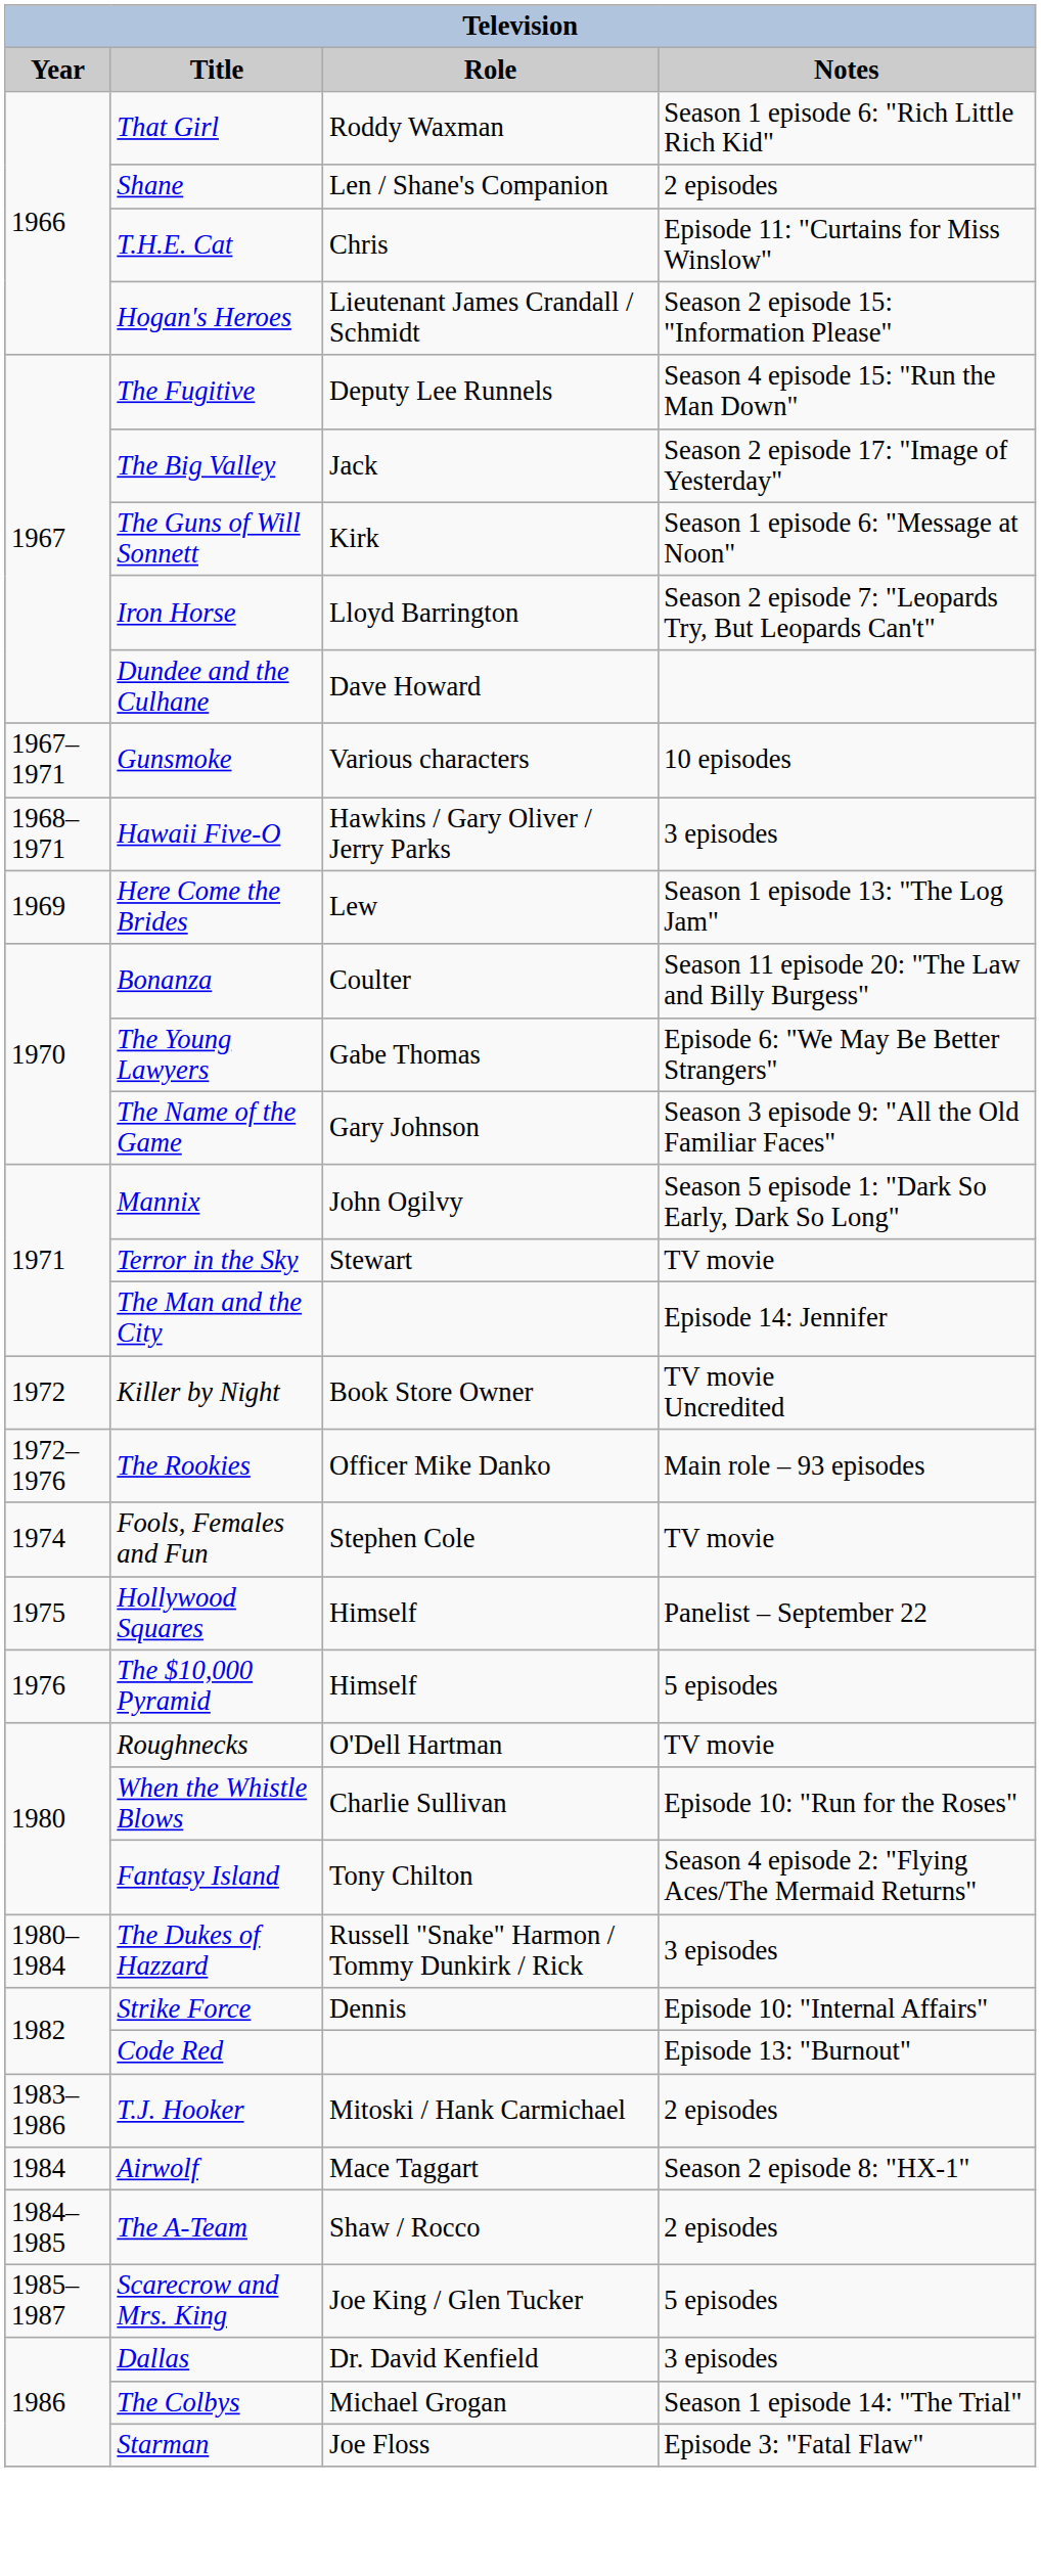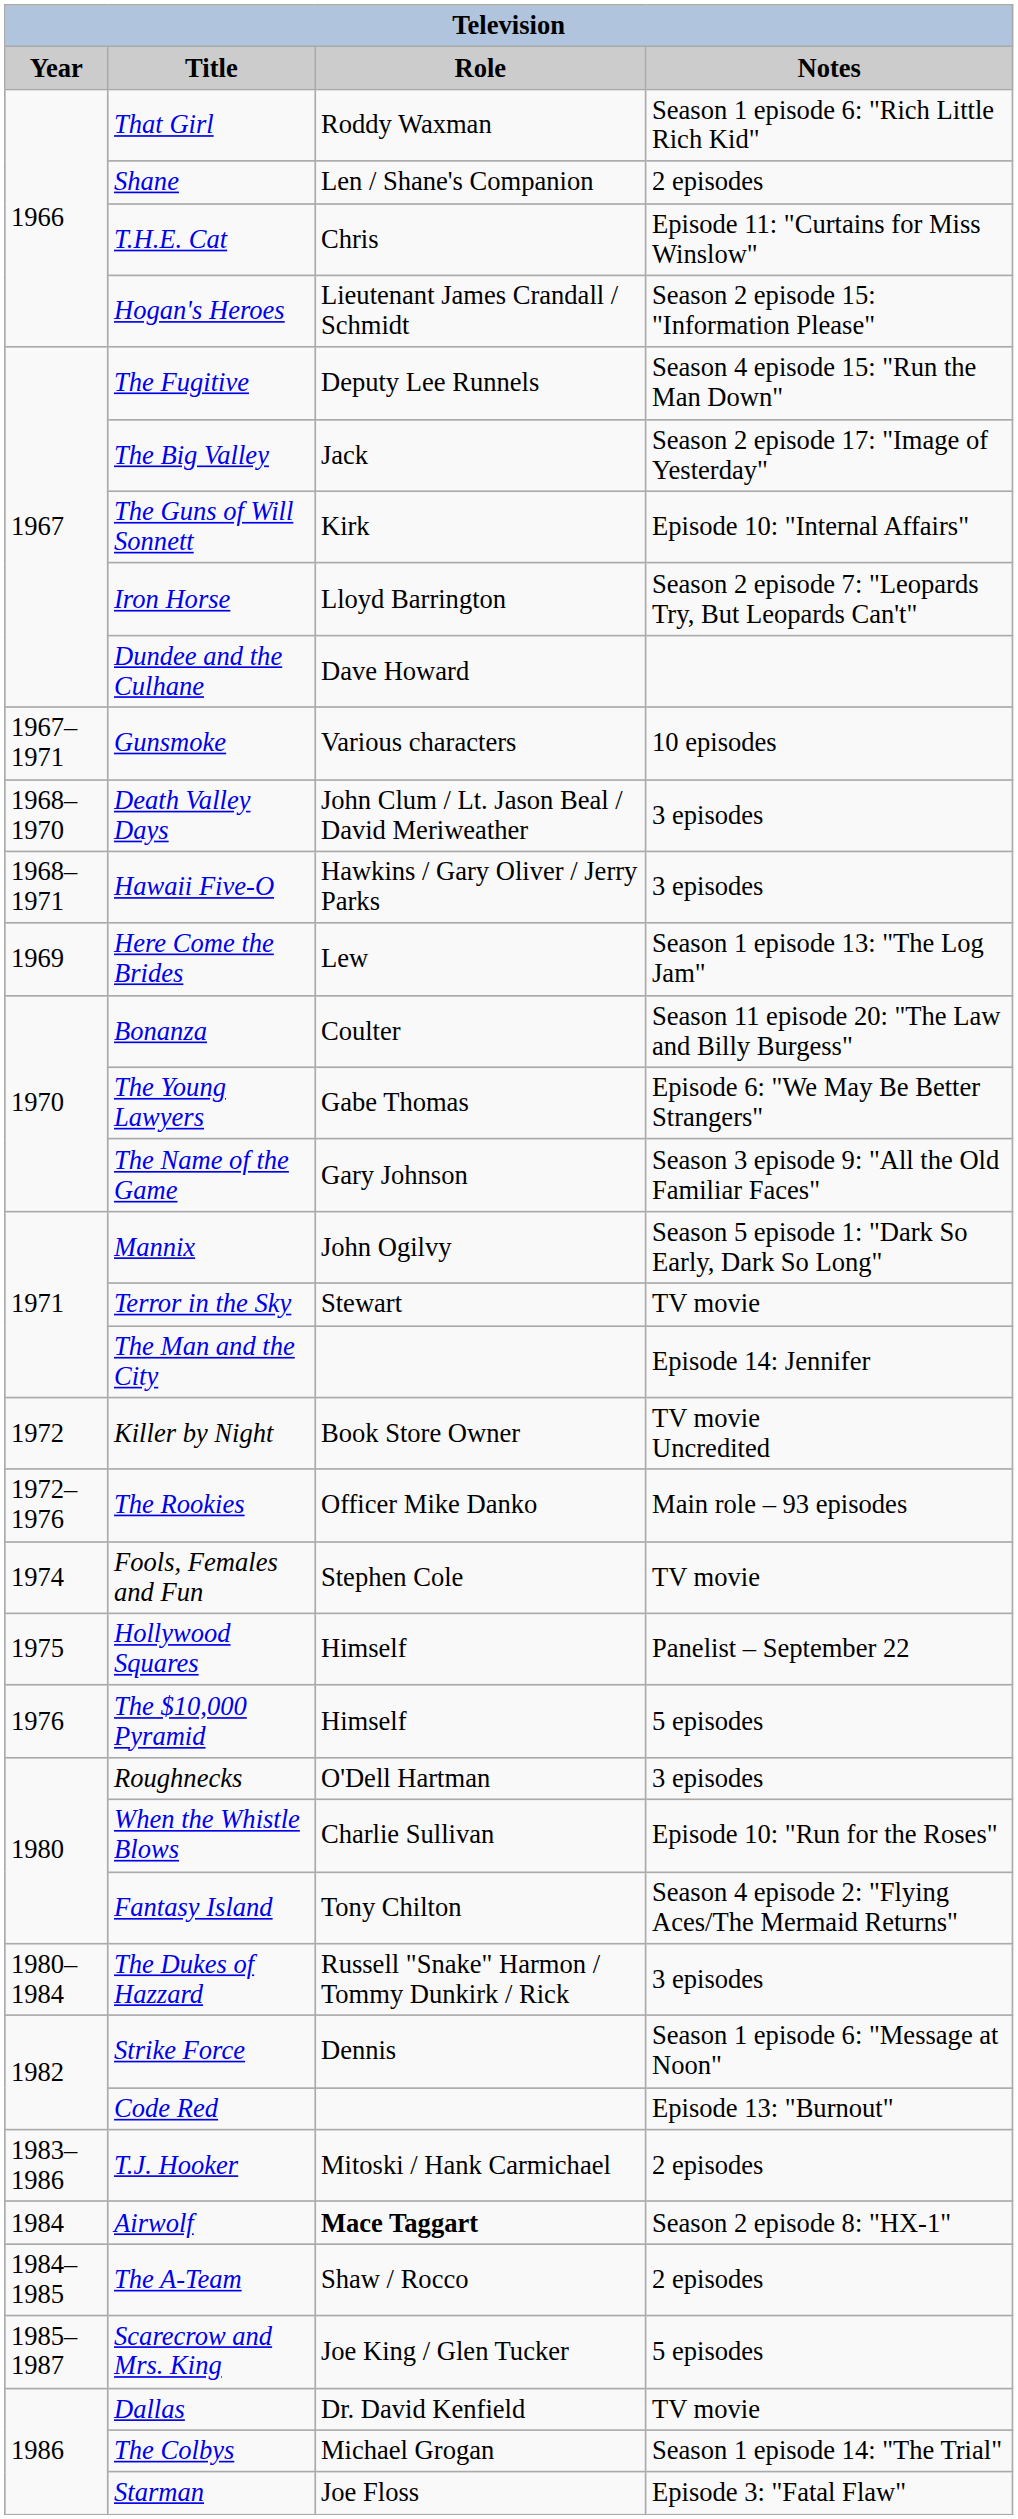 <table class="wikitable">
 <tr>
 <th colspan=4 style="background:#B0C4DE;">Television</th>
 </tr>
 <tr>
 <th style="background: #CCCCCC;">Year</th>
 <th style="background: #CCCCCC;">Title</th>
 <th style="background: #CCCCCC;">Role</th>
 <th style="background: #CCCCCC;">Notes</th>
 </tr>
 <tr>
 <td rowspan=4>1966</td>
 <td><em><a href='#'>That Girl</a></em></td>
 <td>Roddy Waxman</td>
 <td>Season 1 episode 6: "Rich Little Rich Kid"</td>
 </tr>
 <tr>
 <td><em><a href='#'>Shane</a></em></td>
 <td>Len / Shane's Companion</td>
 <td>2 episodes</td>
 </tr>
 <tr>
 <td><em><a href='#'>T.H.E. Cat</a></em></td>
 <td>Chris</td>
 <td>Episode 11: "Curtains for Miss Winslow"</td>
 </tr>
 <tr>
 <td><em><a href='#'>Hogan's Heroes </a></em></td>
 <td>Lieutenant James Crandall / Schmidt</td>
 <td>Season 2 episode 15: "Information Please"</td>
 </tr>
 <tr>
 <td rowspan=5>1967</td>
 <td><em><a href='#'>The Fugitive</a></em></td>
 <td>Deputy Lee Runnels</td>
 <td>Season 4 episode 15: "Run the Man Down"</td>
 </tr>
 <tr>
 <td><em><a href='#'>The Big Valley</a></em></td>
 <td>Jack</td>
 <td>Season 2 episode 17: "Image of Yesterday"</td>
 </tr>
 <tr>
 <td><em><a href='#'>The Guns of Will Sonnett</a></em></td>
 <td>Kirk</td>
-<td>Season 1 episode 6: "Message at Noon"</td>
+<td>Episode 10: "Internal Affairs"</td>
 </tr>
 <tr>
 <td><em><a href='#'>Iron Horse</a></em></td>
 <td>Lloyd Barrington</td>
 <td>Season 2 episode 7: "Leopards Try, But Leopards Can't"</td>
 </tr>
 <tr>
 <td><em><a href='#'>Dundee and the Culhane</a></em></td>
 <td>Dave Howard</td>
 <td></td>
 </tr>
 <tr>
 <td>1967–1971</td>
 <td><em><a href='#'>Gunsmoke</a></em></td>
 <td>Various characters</td>
 <td>10 episodes</td>
+</tr>
+<tr>
+<td>1968–1970</td>
+<td><em><a href='#'>Death Valley Days</a></em></td>
+<td>John Clum / Lt. Jason Beal / David Meriweather</td>
+<td>3 episodes</td>
 </tr>
 <tr>
 <td>1968–1971</td>
 <td><em><a href='#'>Hawaii Five-O</a></em></td>
 <td>Hawkins / Gary Oliver / Jerry Parks</td>
 <td>3 episodes</td>
 </tr>
 <tr>
 <td>1969</td>
 <td><em><a href='#'>Here Come the Brides</a></em></td>
 <td>Lew</td>
 <td>Season 1 episode 13: "The Log Jam"</td>
 </tr>
 <tr>
 <td rowspan=3>1970</td>
 <td><em><a href='#'>Bonanza</a></em></td>
 <td>Coulter</td>
 <td>Season 11 episode 20: "The Law and Billy Burgess"</td>
 </tr>
 <tr>
 <td><em><a href='#'>The Young Lawyers</a></em></td>
 <td>Gabe Thomas</td>
 <td>Episode 6: "We May Be Better Strangers"</td>
 </tr>
 <tr>
 <td><em><a href='#'>The Name of the Game</a></em></td>
 <td>Gary Johnson</td>
 <td>Season 3 episode 9: "All the Old Familiar Faces"</td>
 </tr>
 <tr>
 <td rowspan=3>1971</td>
 <td><em><a href='#'>Mannix</a></em></td>
 <td>John Ogilvy</td>
 <td>Season 5 episode 1: "Dark So Early, Dark So Long"</td>
 </tr>
 <tr>
 <td><em><a href='#'>Terror in the Sky</a></em></td>
 <td>Stewart</td>
 <td>TV movie</td>
 </tr>
 <tr>
 <td><em><a href='#'>The Man and the City</a></em></td>
 <td></td>
 <td>Episode 14: Jennifer</td>
 </tr>
 <tr>
 <td>1972</td>
 <td><em>Killer by Night</em></td>
 <td>Book Store Owner</td>
 <td>TV movie<br> Uncredited</td>
 </tr>
 <tr>
 <td>1972–1976</td>
 <td><em><a href='#'>The Rookies</a></em></td>
 <td>Officer Mike Danko</td>
 <td>Main role – 93 episodes</td>
 </tr>
 <tr>
 <td>1974</td>
 <td><em>Fools, Females and Fun</em></td>
 <td>Stephen Cole</td>
 <td>TV movie</td>
 </tr>
 <tr>
 <td>1975</td>
 <td><em><a href='#'>Hollywood Squares</a></em></td>
 <td>Himself</td>
 <td>Panelist – September 22</td>
 </tr>
 <tr>
 <td>1976</td>
 <td><em><a href='#'>The $10,000 Pyramid</a></em></td>
 <td>Himself</td>
 <td>5 episodes</td>
 </tr>
 <tr>
 <td rowspan=3>1980</td>
 <td><em>Roughnecks</em></td>
 <td>O'Dell Hartman</td>
-<td>TV movie</td>
+<td>3 episodes</td>
 </tr>
 <tr>
 <td><em><a href='#'>When the Whistle Blows</a></em></td>
 <td>Charlie Sullivan</td>
 <td>Episode 10: "Run for the Roses"</td>
 </tr>
 <tr>
 <td><em><a href='#'>Fantasy Island</a></em></td>
 <td>Tony Chilton</td>
 <td>Season 4 episode 2: "Flying Aces/The Mermaid Returns"</td>
 </tr>
 <tr>
 <td>1980–1984</td>
 <td><em><a href='#'>The Dukes of Hazzard</a></em></td>
 <td>Russell "Snake" Harmon / Tommy Dunkirk / Rick</td>
 <td>3 episodes</td>
 </tr>
 <tr>
 <td rowspan=2>1982</td>
 <td><em><a href='#'>Strike Force</a></em></td>
 <td>Dennis</td>
-<td>Episode 10: "Internal Affairs"</td>
+<td>Season 1 episode 6: "Message at Noon"</td>
 </tr>
 <tr>
 <td><em><a href='#'>Code Red</a></em></td>
 <td></td>
 <td>Episode 13: "Burnout"</td>
 </tr>
 <tr>
 <td>1983–1986</td>
 <td><em><a href='#'>T.J. Hooker</a></em></td>
 <td>Mitoski / Hank Carmichael</td>
 <td>2 episodes</td>
 </tr>
 <tr>
 <td>1984</td>
 <td><em><a href='#'>Airwolf</a></em></td>
-<td>Mace Taggart</td>
+<td><strong>Mace Taggart</strong></td>
 <td>Season 2 episode 8: "HX-1"</td>
 </tr>
 <tr>
 <td>1984–1985</td>
 <td><em><a href='#'>The A-Team</a></em></td>
 <td>Shaw / Rocco</td>
 <td>2 episodes</td>
 </tr>
 <tr>
 <td>1985–1987</td>
 <td><em><a href='#'>Scarecrow and Mrs. King</a></em></td>
 <td>Joe King / Glen Tucker</td>
 <td>5 episodes</td>
 </tr>
 <tr>
 <td rowspan=3>1986</td>
 <td><em><a href='#'>Dallas</a></em></td>
 <td>Dr. David Kenfield</td>
-<td>3 episodes</td>
+<td>TV movie</td>
 </tr>
 <tr>
 <td><em><a href='#'>The Colbys</a></em></td>
 <td>Michael Grogan</td>
 <td>Season 1 episode 14: "The Trial"</td>
 </tr>
 <tr>
 <td><em><a href='#'>Starman</a></em></td>
 <td>Joe Floss</td>
 <td>Episode 3: "Fatal Flaw"</td>
 </tr>
 </table>
